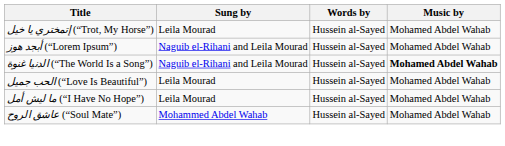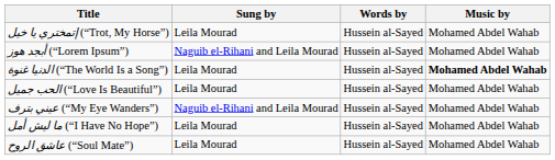 <table class="wikitable">
 <tr>
 <th>Title</th>
 <th>Sung by</th>
 <th>Words by</th>
 <th>Music by</th>
 </tr>
 <tr>
 <td><em>إتمختري يا خيل</em> (“Trot, My Horse”)</td>
 <td>Leila Mourad</td>
 <td>Hussein al-Sayed</td>
 <td>Mohamed Abdel Wahab</td>
 </tr>
 <tr>
 <td><em>أبجد هوز</em> (“Lorem Ipsum”)</td>
 <td><a href='#'>Naguib el-Rihani</a> and Leila Mourad</td>
 <td>Hussein al-Sayed</td>
 <td>Mohamed Abdel Wahab</td>
 </tr>
 <tr>
 <td><em>الدنيا غنوة</em> (“The World Is a Song”)</td>
-<td><a href='#'>Naguib el-Rihani</a> and Leila Mourad</td>
+<td>Leila Mourad</td>
 <td>Hussein al-Sayed</td>
 <td><strong>Mohamed Abdel Wahab</strong></td>
 </tr>
 <tr>
 <td><em>الحب جميل</em> (“Love Is Beautiful”)</td>
 <td>Leila Mourad</td>
+<td>Hussein al-Sayed</td>
+<td>Mohamed Abdel Wahab</td>
+</tr>
+<tr>
+<td><em>عيني بترف</em> (“My Eye Wanders”)</td>
+<td><a href='#'>Naguib el-Rihani</a> and Leila Mourad</td>
 <td>Hussein al-Sayed</td>
 <td>Mohamed Abdel Wahab</td>
 </tr>
 <tr>
 <td><em>ما ليش أمل</em> (“I Have No Hope”)</td>
 <td>Leila Mourad</td>
 <td>Hussein al-Sayed</td>
 <td>Mohamed Abdel Wahab</td>
 </tr>
 <tr>
 <td><em>عاشق الروح</em> (“Soul Mate”)</td>
-<td><a href='#'>Mohammed Abdel Wahab</a></td>
+<td>Leila Mourad</td>
 <td>Hussein al-Sayed</td>
 <td>Mohamed Abdel Wahab</td>
 </tr>
 </table>
